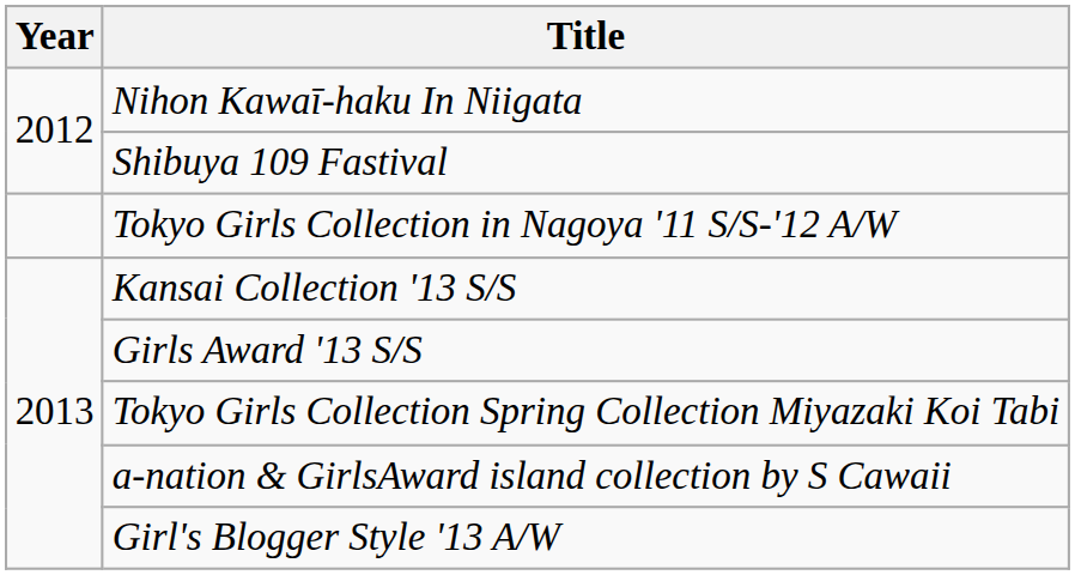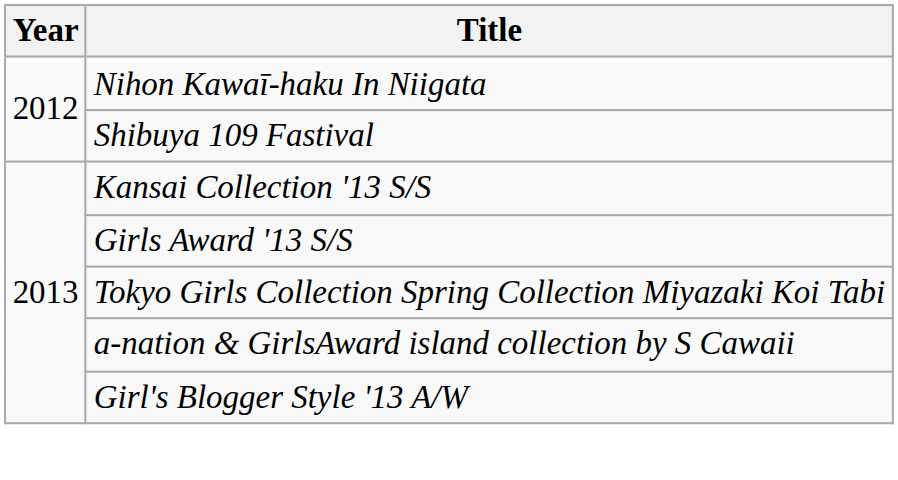 <table class="wikitable">
 <tr>
 <th>Year</th>
 <th>Title</th>
 </tr>
 <tr>
 <td rowspan="2">2012</td>
 <td><em>Nihon Kawaī-haku In Niigata</em></td>
 </tr>
 <tr>
 <td><em>Shibuya 109 Fastival</em></td>
-</tr>
-<tr>
-<td></td>
-<td><em>Tokyo Girls Collection in Nagoya '11 S/S-'12 A/W</em></td>
 </tr>
 <tr>
 <td rowspan="5">2013</td>
 <td><em>Kansai Collection '13 S/S</em></td>
 </tr>
 <tr>
 <td><em>Girls Award '13 S/S</em></td>
 </tr>
 <tr>
 <td><em>Tokyo Girls Collection Spring Collection Miyazaki Koi Tabi</em></td>
 </tr>
 <tr>
 <td><em>a-nation & GirlsAward island collection by S Cawaii</em></td>
 </tr>
 <tr>
 <td><em>Girl's Blogger Style '13 A/W</em></td>
 </tr>
 </table>
